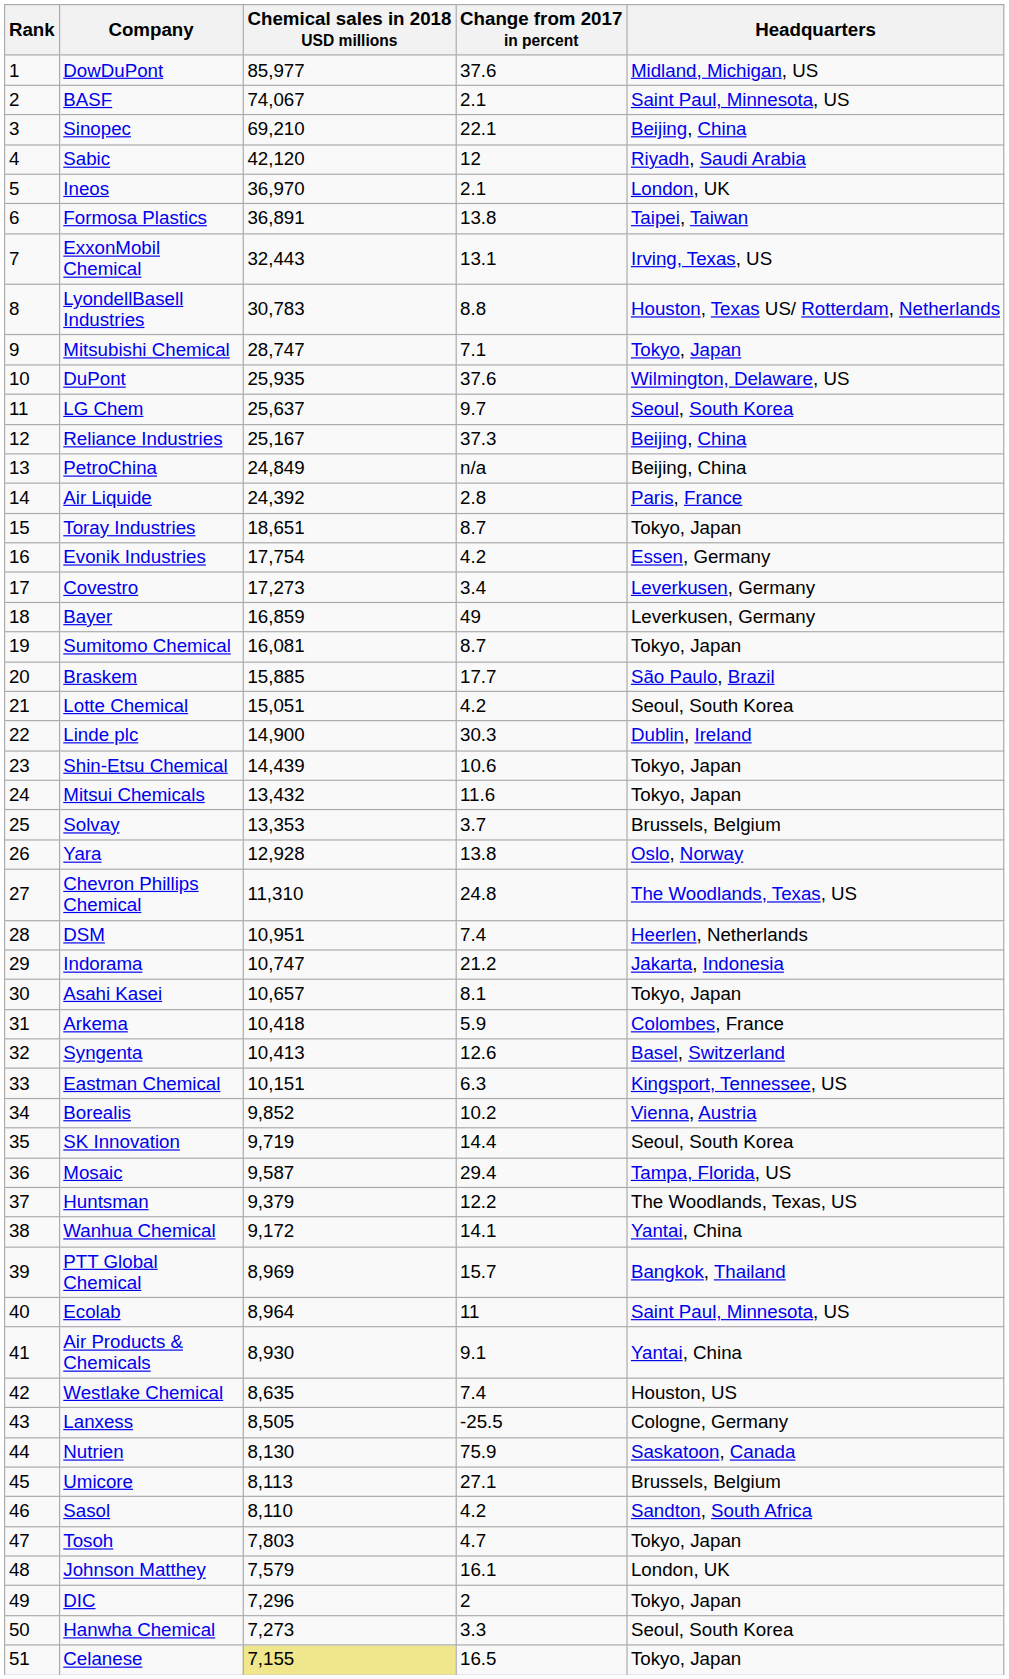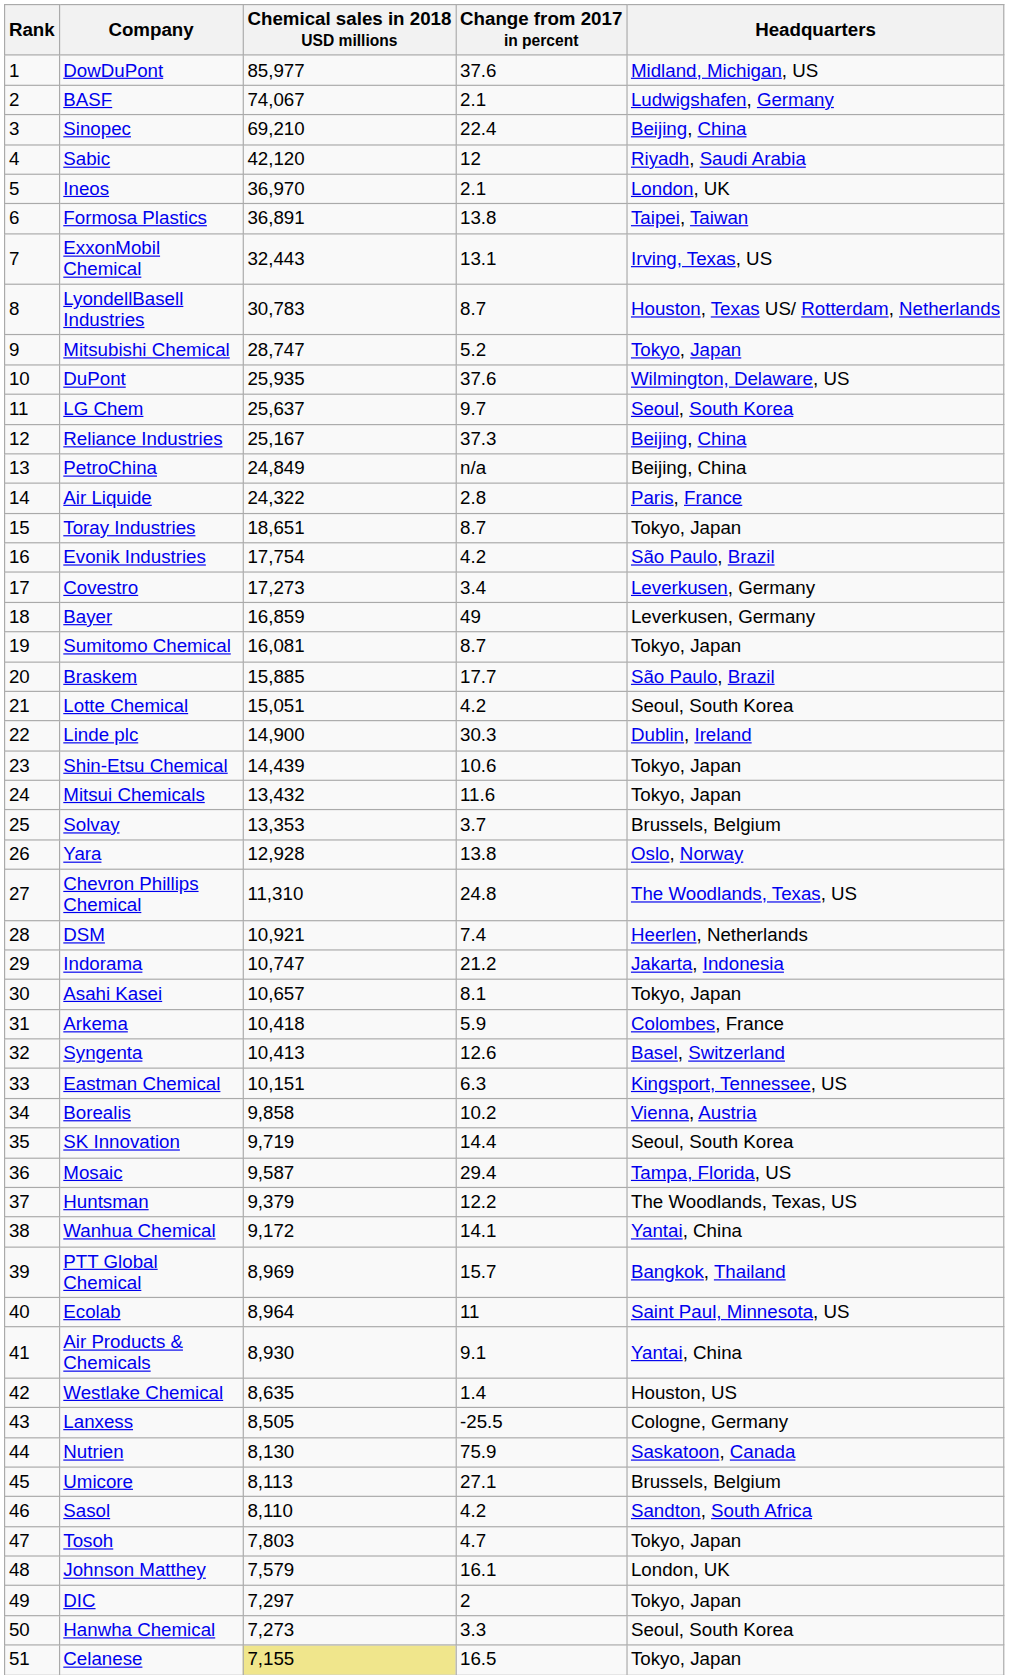 <table class="wikitable sortable"  border="1">
 <tr>
 <th>Rank</th>
 <th style="width:150px;">Company</th>
 <th>Chemical sales in 2018<br><small>USD millions</small></th>
 <th>Change from 2017<br><small>in percent</small></th>
 <th>Headquarters</th>
 </tr>
 <tr>
 <td>1</td>
 <td><a href='#'>DowDuPont</a></td>
 <td>85,977</td>
 <td>37.6</td>
 <td> <a href='#'>Midland, Michigan</a>, US</td>
 </tr>
 <tr>
 <td>2</td>
 <td><a href='#'>BASF</a></td>
 <td>74,067</td>
 <td>2.1</td>
-<td> <a href='#'>Saint Paul, Minnesota</a>, US</td>
+<td> <a href='#'>Ludwigshafen</a>, <a href='#'>Germany</a></td>
 </tr>
 <tr>
 <td>3</td>
 <td><a href='#'>Sinopec</a></td>
 <td>69,210</td>
-<td>22.1</td>
+<td>22.4</td>
 <td> <a href='#'>Beijing</a>, <a href='#'>China</a></td>
 </tr>
 <tr>
 <td>4</td>
 <td><a href='#'>Sabic</a></td>
 <td>42,120</td>
 <td>12</td>
 <td> <a href='#'>Riyadh</a>, <a href='#'>Saudi Arabia</a></td>
 </tr>
 <tr>
 <td>5</td>
 <td><a href='#'>Ineos</a></td>
 <td>36,970</td>
 <td>2.1</td>
 <td> <a href='#'>London</a>, UK</td>
 </tr>
 <tr>
 <td>6</td>
 <td><a href='#'>Formosa Plastics</a><small></small></td>
 <td>36,891</td>
 <td>13.8</td>
 <td> <a href='#'>Taipei</a>, <a href='#'>Taiwan</a></td>
 </tr>
 <tr>
 <td>7</td>
 <td><a href='#'>ExxonMobil Chemical</a></td>
 <td>32,443</td>
 <td>13.1</td>
 <td> <a href='#'>Irving, Texas</a>, US</td>
 </tr>
 <tr>
 <td>8</td>
 <td><a href='#'>LyondellBasell Industries</a></td>
 <td>30,783</td>
-<td>8.8</td>
+<td>8.7</td>
 <td> <a href='#'>Houston</a>, <a href='#'>Texas</a> US/   <a href='#'>Rotterdam</a>, <a href='#'>Netherlands</a></td>
 </tr>
 <tr>
 <td>9</td>
 <td><a href='#'>Mitsubishi Chemical</a></td>
 <td>28,747</td>
-<td>7.1</td>
+<td>5.2</td>
 <td> <a href='#'>Tokyo</a>, <a href='#'>Japan</a></td>
 </tr>
 <tr>
 <td>10</td>
 <td><a href='#'>DuPont</a></td>
 <td>25,935</td>
 <td>37.6</td>
 <td> <a href='#'>Wilmington, Delaware</a>, US</td>
 </tr>
 <tr>
 <td>11</td>
 <td><a href='#'>LG Chem</a></td>
 <td>25,637</td>
 <td>9.7</td>
 <td> <a href='#'>Seoul</a>, <a href='#'>South Korea</a></td>
 </tr>
 <tr>
 <td>12</td>
 <td><a href='#'>Reliance Industries</a></td>
 <td>25,167</td>
 <td>37.3</td>
 <td> <a href='#'>Beijing</a>, <a href='#'>China</a></td>
 </tr>
 <tr>
 <td>13</td>
 <td><a href='#'>PetroChina</a></td>
 <td>24,849</td>
 <td>n/a</td>
 <td> Beijing, China</td>
 </tr>
 <tr>
 <td>14</td>
 <td><a href='#'>Air Liquide</a></td>
-<td>24,392</td>
+<td>24,322</td>
 <td>2.8</td>
 <td> <a href='#'>Paris</a>, <a href='#'>France</a></td>
 </tr>
 <tr>
 <td>15</td>
 <td><a href='#'>Toray Industries</a></td>
 <td>18,651</td>
 <td>8.7</td>
 <td> Tokyo, Japan</td>
 </tr>
 <tr>
 <td>16</td>
 <td><a href='#'>Evonik Industries</a></td>
 <td>17,754</td>
 <td>4.2</td>
-<td> <a href='#'>Essen</a>, Germany</td>
+<td> <a href='#'>São Paulo</a>, <a href='#'>Brazil</a></td>
 </tr>
 <tr>
 <td>17</td>
 <td><a href='#'>Covestro</a></td>
 <td>17,273</td>
 <td>3.4</td>
 <td> <a href='#'>Leverkusen</a>, Germany</td>
 </tr>
 <tr>
 <td>18</td>
 <td><a href='#'>Bayer</a><small></small></td>
 <td>16,859</td>
 <td>49</td>
 <td> Leverkusen, Germany</td>
 </tr>
 <tr>
 <td>19</td>
 <td><a href='#'>Sumitomo Chemical</a></td>
 <td>16,081</td>
 <td>8.7</td>
 <td> Tokyo, Japan</td>
 </tr>
 <tr>
 <td>20</td>
 <td><a href='#'>Braskem</a></td>
 <td>15,885</td>
 <td>17.7</td>
 <td> <a href='#'>São Paulo</a>, <a href='#'>Brazil</a></td>
 </tr>
 <tr>
 <td>21</td>
 <td><a href='#'>Lotte Chemical</a></td>
 <td>15,051</td>
 <td>4.2</td>
 <td> Seoul, South Korea</td>
 </tr>
 <tr>
 <td>22</td>
 <td><a href='#'>Linde plc</a></td>
 <td>14,900</td>
 <td>30.3</td>
 <td>  <a href='#'>Dublin</a>, <a href='#'>Ireland</a></td>
 </tr>
 <tr>
 <td>23</td>
 <td><a href='#'>Shin-Etsu Chemical</a><small></small></td>
 <td>14,439</td>
 <td>10.6</td>
 <td> Tokyo, Japan</td>
 </tr>
 <tr>
 <td>24</td>
 <td><a href='#'>Mitsui Chemicals</a></td>
 <td>13,432</td>
 <td>11.6</td>
 <td> Tokyo, Japan</td>
 </tr>
 <tr>
 <td>25</td>
 <td><a href='#'>Solvay</a></td>
 <td>13,353</td>
 <td>3.7</td>
 <td> Brussels, Belgium</td>
 </tr>
 <tr>
 <td>26</td>
 <td><a href='#'>Yara</a></td>
 <td>12,928</td>
 <td>13.8</td>
 <td> <a href='#'>Oslo</a>, <a href='#'>Norway</a></td>
 </tr>
 <tr>
 <td>27</td>
 <td><a href='#'>Chevron Phillips Chemical</a></td>
 <td>11,310</td>
 <td>24.8</td>
 <td> <a href='#'>The Woodlands, Texas</a>, US</td>
 </tr>
 <tr>
 <td>28</td>
 <td><a href='#'>DSM</a></td>
-<td>10,951</td>
+<td>10,921</td>
 <td>7.4</td>
 <td> <a href='#'>Heerlen</a>, Netherlands</td>
 </tr>
 <tr>
 <td>29</td>
 <td><a href='#'>Indorama</a></td>
 <td>10,747</td>
 <td>21.2</td>
 <td> <a href='#'>Jakarta</a>, <a href='#'>Indonesia</a></td>
 </tr>
 <tr>
 <td>30</td>
 <td><a href='#'>Asahi Kasei</a></td>
 <td>10,657</td>
 <td>8.1</td>
 <td> Tokyo, Japan</td>
 </tr>
 <tr>
 <td>31</td>
 <td><a href='#'>Arkema</a></td>
 <td>10,418</td>
 <td>5.9</td>
 <td> <a href='#'>Colombes</a>, France</td>
 </tr>
 <tr>
 <td>32</td>
 <td><a href='#'>Syngenta</a></td>
 <td>10,413</td>
 <td>12.6</td>
 <td> <a href='#'>Basel</a>, <a href='#'>Switzerland</a></td>
 </tr>
 <tr>
 <td>33</td>
 <td><a href='#'>Eastman Chemical</a></td>
 <td>10,151</td>
 <td>6.3</td>
 <td> <a href='#'>Kingsport, Tennessee</a>, US</td>
 </tr>
 <tr>
 <td>34</td>
 <td><a href='#'>Borealis</a></td>
-<td>9,852</td>
+<td>9,858</td>
 <td>10.2</td>
 <td> <a href='#'>Vienna</a>, <a href='#'>Austria</a></td>
 </tr>
 <tr>
 <td>35</td>
 <td><a href='#'>SK Innovation</a></td>
 <td>9,719</td>
 <td>14.4</td>
 <td> Seoul, South Korea</td>
 </tr>
 <tr>
 <td>36</td>
 <td><a href='#'>Mosaic</a></td>
 <td>9,587</td>
 <td>29.4</td>
 <td> <a href='#'>Tampa, Florida</a>, US</td>
 </tr>
 <tr>
 <td>37</td>
 <td><a href='#'>Huntsman</a></td>
 <td>9,379</td>
 <td>12.2</td>
 <td> The Woodlands, Texas, US</td>
 </tr>
 <tr>
 <td>38</td>
 <td><a href='#'>Wanhua Chemical</a></td>
 <td>9,172</td>
 <td>14.1</td>
 <td> <a href='#'>Yantai</a>, China</td>
 </tr>
 <tr>
 <td>39</td>
 <td><a href='#'>PTT Global Chemical</a></td>
 <td>8,969</td>
 <td>15.7</td>
 <td> <a href='#'>Bangkok</a>, <a href='#'>Thailand</a></td>
 </tr>
 <tr>
 <td>40</td>
 <td><a href='#'>Ecolab</a><small></small></td>
 <td>8,964</td>
 <td>11</td>
 <td> <a href='#'>Saint Paul, Minnesota</a>, US</td>
 </tr>
 <tr>
 <td>41</td>
 <td><a href='#'>Air Products & Chemicals</a></td>
 <td>8,930</td>
 <td>9.1</td>
 <td> <a href='#'>Yantai</a>, China</td>
 </tr>
 <tr>
 <td>42</td>
 <td><a href='#'>Westlake Chemical</a></td>
 <td>8,635</td>
-<td>7.4</td>
+<td>1.4</td>
 <td> Houston, US</td>
 </tr>
 <tr>
 <td>43</td>
 <td><a href='#'>Lanxess</a></td>
 <td>8,505</td>
 <td>-25.5</td>
 <td> Cologne, Germany</td>
 </tr>
 <tr>
 <td>44</td>
 <td><a href='#'>Nutrien</a></td>
 <td>8,130</td>
 <td>75.9</td>
 <td> <a href='#'>Saskatoon</a>, <a href='#'>Canada</a></td>
 </tr>
 <tr>
 <td>45</td>
 <td><a href='#'>Umicore</a><small></small></td>
 <td>8,113</td>
 <td>27.1</td>
 <td> Brussels, Belgium</td>
 </tr>
 <tr>
 <td>46</td>
 <td><a href='#'>Sasol</a></td>
 <td>8,110</td>
 <td>4.2</td>
 <td> <a href='#'>Sandton</a>, <a href='#'>South Africa</a></td>
 </tr>
 <tr>
 <td>47</td>
 <td><a href='#'>Tosoh</a></td>
 <td>7,803</td>
 <td>4.7</td>
 <td> Tokyo, Japan</td>
 </tr>
 <tr>
 <td>48</td>
 <td><a href='#'>Johnson Matthey</a><small></small></td>
 <td>7,579</td>
 <td>16.1</td>
 <td> London, UK</td>
 </tr>
 <tr>
 <td>49</td>
 <td><a href='#'>DIC</a></td>
-<td>7,296</td>
+<td>7,297</td>
 <td>2</td>
 <td> Tokyo, Japan</td>
 </tr>
 <tr>
 <td>50</td>
 <td><a href='#'>Hanwha Chemical</a><small></small></td>
 <td>7,273</td>
 <td>3.3</td>
 <td> Seoul, South Korea</td>
 </tr>
 <tr>
 <td>51</td>
 <td><a href='#'>Celanese</a></td>
 <td style="background: khaki;">7,155</td>
 <td>16.5</td>
 <td> Tokyo, Japan</td>
 </tr>
 </table>
